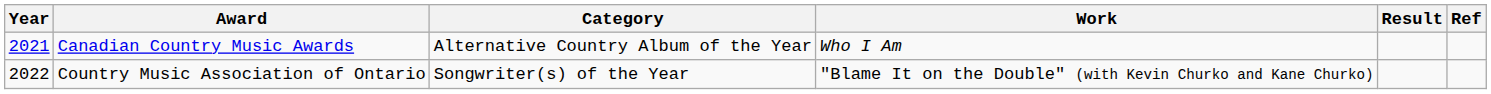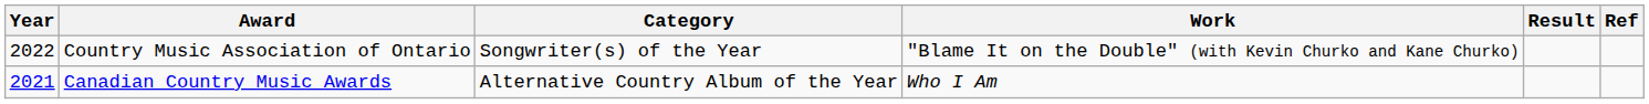 <table class="wikitable">
 <tr>
 <th>Year</th>
 <th>Award</th>
 <th>Category</th>
 <th>Work</th>
 <th>Result</th>
 <th>Ref</th>
 </tr>
 <tr>
+<td>2022</td>
+<td>Country Music Association of Ontario</td>
+<td>Songwriter(s) of the Year</td>
+<td>"Blame It on the Double" <small>(with Kevin Churko and Kane Churko)</small></td>
+<td></td>
+<td></td>
+</tr>
+<tr>
 <td><a href='#'>2021</a></td>
 <td><a href='#'>Canadian Country Music Awards</a></td>
 <td>Alternative Country Album of the Year</td>
 <td><em>Who I Am</em></td>
 <td></td>
 <td></td>
 </tr>
-<tr>
-<td>2022</td>
-<td>Country Music Association of Ontario</td>
-<td>Songwriter(s) of the Year</td>
-<td>"Blame It on the Double" <small>(with Kevin Churko and Kane Churko)</small></td>
-<td></td>
-<td></td>
-</tr>
 </table>
